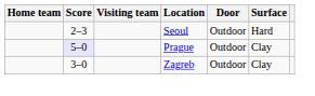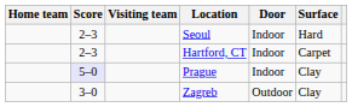 <table class="wikitable" style="border:1px solid #aaa;">
 <tr>
 <th>Home team</th>
 <th>Score</th>
 <th>Visiting team</th>
 <th>Location</th>
 <th>Door</th>
 <th>Surface</th>
 <th></th>
 </tr>
 <tr>
 <td></td>
 <td style="text-align:center;">2–3</td>
 <td><strong></strong></td>
 <td><a href='#'>Seoul</a></td>
-<td>Outdoor</td>
+<td>Indoor</td>
 <td>Hard</td>
+<td></td>
+</tr>
+<tr>
+<td></td>
+<td style="text-align:center;">2–3</td>
+<td><strong></strong></td>
+<td><a href='#'>Hartford, CT</a></td>
+<td>Indoor</td>
+<td>Carpet</td>
 <td></td>
 </tr>
 <tr>
 <td><strong></strong></td>
 <td style="background: lavender; text-align:center;">5–0</td>
 <td></td>
 <td><a href='#'>Prague</a></td>
-<td>Outdoor</td>
+<td>Indoor</td>
 <td>Clay</td>
 <td></td>
 </tr>
 <tr>
 <td><strong></strong></td>
 <td style="text-align:center;">3–0</td>
 <td></td>
 <td><a href='#'>Zagreb</a></td>
 <td>Outdoor</td>
 <td>Clay</td>
 <td></td>
 </tr>
 </table>
